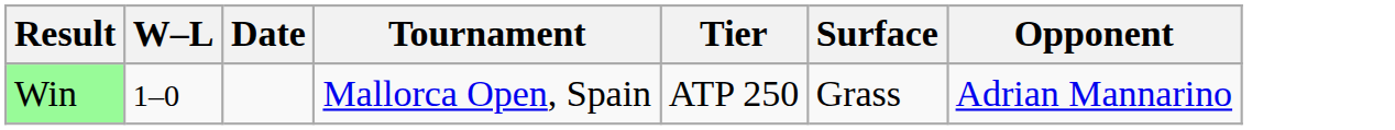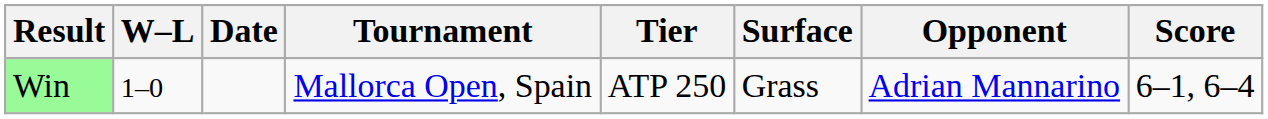 <table class="wikitable">
 <tr>
 <th>Result</th>
 <th class="unsortable">W–L</th>
 <th>Date</th>
 <th>Tournament</th>
 <th>Tier</th>
 <th>Surface</th>
 <th>Opponent</th>
+<th class="unsortable">Score</th>
 </tr>
 <tr>
 <td bgcolor=98FB98>Win</td>
 <td><small>1–0</small></td>
 <td><a href='#'></a></td>
 <td><a href='#'>Mallorca Open</a>, Spain</td>
 <td>ATP 250</td>
 <td>Grass</td>
 <td> <a href='#'>Adrian Mannarino</a></td>
+<td>6–1, 6–4</td>
 </tr>
 </table>
